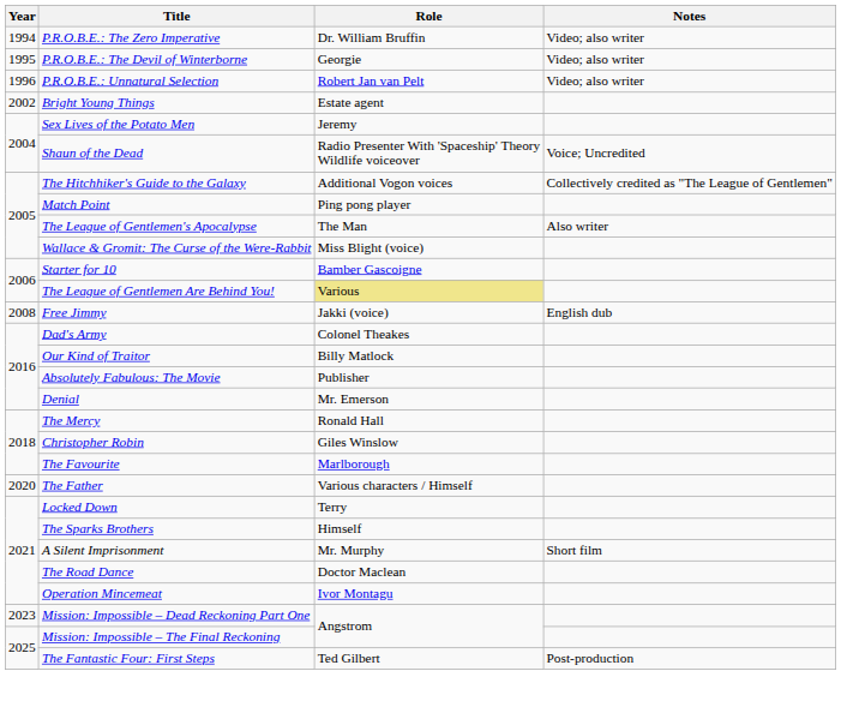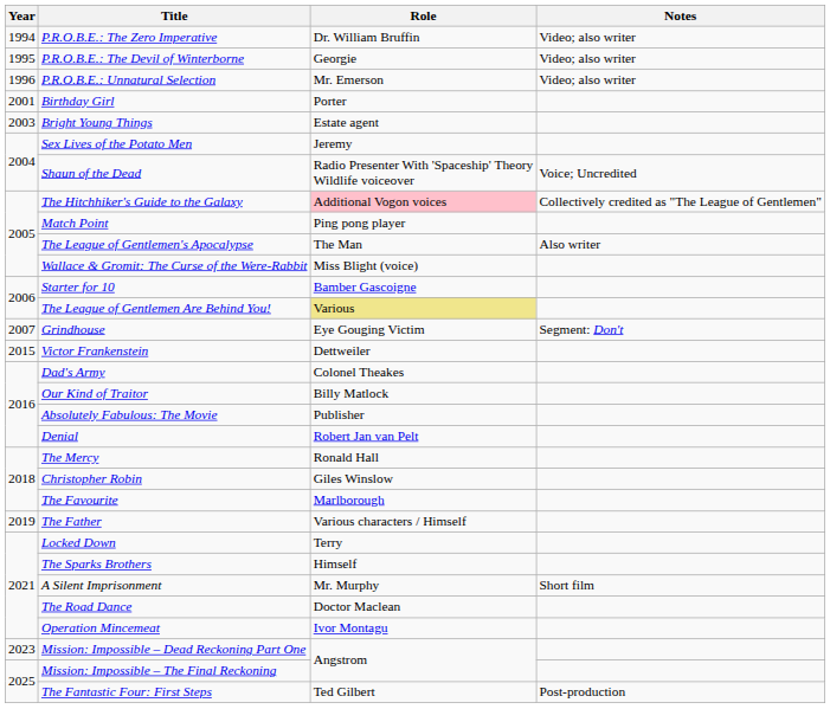 <table class="wikitable sortable">
 <tr>
 <th>Year</th>
 <th>Title</th>
 <th>Role</th>
 <th>Notes</th>
 </tr>
 <tr>
 <td>1994</td>
 <td><em><a href='#'>P.R.O.B.E.: The Zero Imperative</a></em></td>
 <td>Dr. William Bruffin</td>
 <td>Video; also writer</td>
 </tr>
 <tr>
 <td>1995</td>
 <td><em><a href='#'>P.R.O.B.E.: The Devil of Winterborne</a></em></td>
 <td>Georgie</td>
 <td>Video; also writer</td>
 </tr>
 <tr>
 <td>1996</td>
 <td><em><a href='#'>P.R.O.B.E.: Unnatural Selection</a></em></td>
-<td><a href='#'>Robert Jan van Pelt</a></td>
+<td>Mr. Emerson</td>
 <td>Video; also writer</td>
 </tr>
 <tr>
-<td>2002</td>
+<td>2001</td>
+<td><em><a href='#'>Birthday Girl</a></em></td>
+<td>Porter</td>
+<td></td>
+</tr>
+<tr>
+<td>2003</td>
 <td><em><a href='#'>Bright Young Things</a></em></td>
 <td>Estate agent</td>
 <td></td>
 </tr>
 <tr>
 <td rowspan="2">2004</td>
 <td><em><a href='#'>Sex Lives of the Potato Men</a></em></td>
 <td>Jeremy</td>
 <td></td>
 </tr>
 <tr>
 <td><em><a href='#'>Shaun of the Dead</a></em></td>
 <td>Radio Presenter With 'Spaceship' Theory <br> Wildlife voiceover</td>
 <td>Voice; Uncredited</td>
 </tr>
 <tr>
 <td rowspan="4">2005</td>
 <td><em><a href='#'>The Hitchhiker's Guide to the Galaxy</a></em></td>
-<td>Additional Vogon voices</td>
+<td style="background: pink;">Additional Vogon voices</td>
 <td>Collectively credited as "The League of Gentlemen"</td>
 </tr>
 <tr>
 <td><em><a href='#'>Match Point</a></em></td>
 <td>Ping pong player</td>
 <td></td>
 </tr>
 <tr>
 <td><em><a href='#'>The League of Gentlemen's Apocalypse</a></em></td>
 <td>The Man</td>
 <td>Also writer</td>
 </tr>
 <tr>
 <td><em><a href='#'>Wallace & Gromit: The Curse of the Were-Rabbit</a></em></td>
 <td>Miss Blight (voice)</td>
 <td></td>
 </tr>
 <tr>
 <td rowspan="2">2006</td>
 <td><em><a href='#'>Starter for 10</a></em></td>
 <td><a href='#'>Bamber Gascoigne</a></td>
 <td></td>
 </tr>
 <tr>
 <td><em><a href='#'>The League of Gentlemen Are Behind You!</a></em></td>
 <td style="background: khaki;">Various</td>
 <td></td>
 </tr>
 <tr>
-<td>2008</td>
-<td><em><a href='#'>Free Jimmy</a></em></td>
-<td>Jakki (voice)</td>
-<td>English dub</td>
+<td>2007</td>
+<td><em><a href='#'>Grindhouse</a></em></td>
+<td>Eye Gouging Victim</td>
+<td>Segment: <em><a href='#'>Don't</a></em></td>
+</tr>
+<tr>
+<td>2015</td>
+<td><em><a href='#'>Victor Frankenstein</a></em></td>
+<td>Dettweiler</td>
+<td></td>
 </tr>
 <tr>
 <td rowspan="4">2016</td>
 <td><em><a href='#'>Dad's Army</a></em></td>
 <td>Colonel Theakes</td>
 <td></td>
 </tr>
 <tr>
 <td><em><a href='#'>Our Kind of Traitor</a></em></td>
 <td>Billy Matlock</td>
 <td></td>
 </tr>
 <tr>
 <td><em><a href='#'>Absolutely Fabulous: The Movie</a></em></td>
 <td>Publisher</td>
 <td></td>
 </tr>
 <tr>
 <td><em><a href='#'>Denial</a></em></td>
-<td>Mr. Emerson</td>
+<td><a href='#'>Robert Jan van Pelt</a></td>
 <td></td>
 </tr>
 <tr>
 <td rowspan="3">2018</td>
 <td><em><a href='#'>The Mercy</a></em></td>
 <td>Ronald Hall</td>
 <td></td>
 </tr>
 <tr>
 <td><em><a href='#'>Christopher Robin</a></em></td>
 <td>Giles Winslow</td>
 <td></td>
 </tr>
 <tr>
 <td><em><a href='#'>The Favourite</a></em></td>
 <td><a href='#'>Marlborough</a></td>
 <td></td>
 </tr>
 <tr>
-<td>2020</td>
+<td>2019</td>
 <td><em><a href='#'>The Father</a></em></td>
 <td>Various characters / Himself</td>
 <td></td>
 </tr>
 <tr>
 <td rowspan="5">2021</td>
 <td><em><a href='#'>Locked Down</a></em></td>
 <td>Terry</td>
 <td></td>
 </tr>
 <tr>
 <td><em><a href='#'>The Sparks Brothers</a></em></td>
 <td>Himself</td>
 <td></td>
 </tr>
 <tr>
 <td><em>A Silent Imprisonment</em></td>
 <td>Mr. Murphy</td>
 <td>Short film</td>
 </tr>
 <tr>
 <td><em><a href='#'>The Road Dance</a></em></td>
 <td>Doctor Maclean</td>
 <td></td>
 </tr>
 <tr>
 <td><em><a href='#'>Operation Mincemeat</a></em></td>
 <td><a href='#'>Ivor Montagu</a></td>
 <td></td>
 </tr>
 <tr>
 <td>2023</td>
 <td><em><a href='#'>Mission: Impossible – Dead Reckoning Part One</a></em></td>
 <td rowspan="2">Angstrom</td>
 <td></td>
 </tr>
 <tr>
 <td rowspan="2">2025</td>
 <td><em><a href='#'>Mission: Impossible – The Final Reckoning</a></em></td>
 <td></td>
 </tr>
 <tr>
 <td><em><a href='#'>The Fantastic Four: First Steps</a></em></td>
 <td>Ted Gilbert</td>
 <td>Post-production</td>
 </tr>
 </table>
